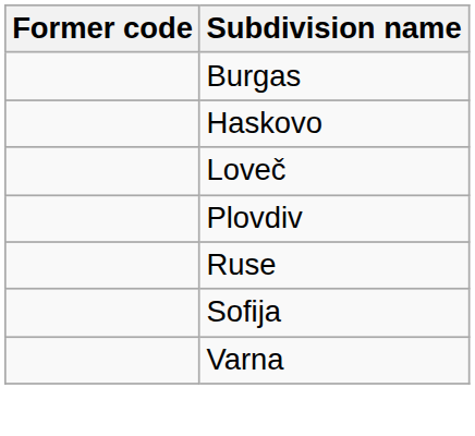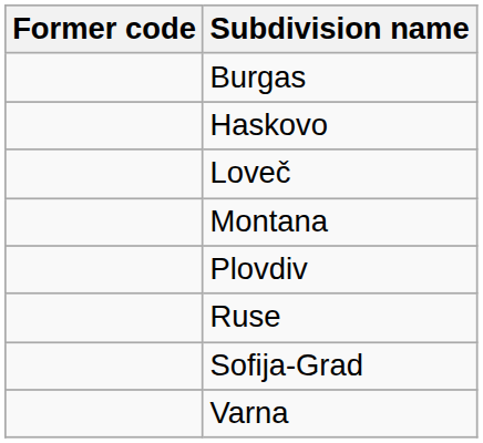 <table class="wikitable sortable mw-collapsible">
 <tr>
 <th>Former code</th>
 <th>Subdivision name</th>
 </tr>
 <tr>
 <td></td>
 <td>Burgas</td>
 </tr>
 <tr>
 <td></td>
 <td>Haskovo</td>
 </tr>
 <tr>
 <td></td>
 <td>Loveč</td>
 </tr>
 <tr>
 <td></td>
+<td>Montana</td>
+</tr>
+<tr>
+<td></td>
 <td>Plovdiv</td>
 </tr>
 <tr>
 <td></td>
 <td>Ruse</td>
 </tr>
 <tr>
 <td></td>
-<td>Sofija</td>
+<td>Sofija-Grad</td>
 </tr>
 <tr>
 <td></td>
 <td>Varna</td>
 </tr>
 </table>
